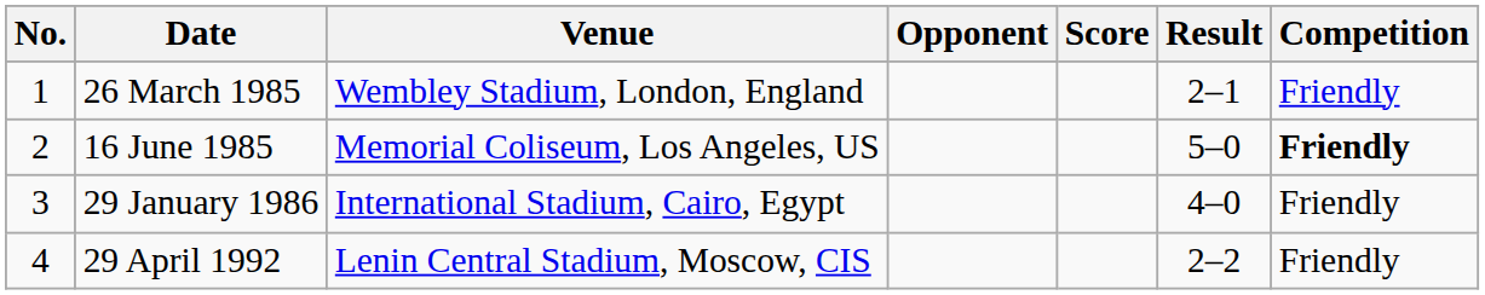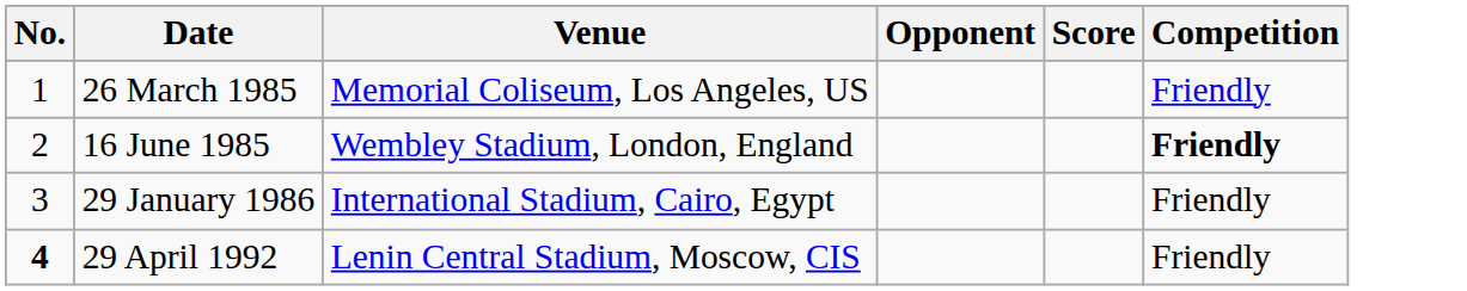 <table class="wikitable sortable">
 <tr>
 <th scope="col">No.</th>
 <th scope="col">Date</th>
 <th scope="col">Venue</th>
 <th scope="col">Opponent</th>
 <th scope="col">Score</th>
-<th scope="col">Result</th>
 <th scope="col">Competition</th>
 </tr>
 <tr>
 <td align="center">1</td>
 <td>26 March 1985</td>
-<td><a href='#'>Wembley Stadium</a>, London, England</td>
+<td><a href='#'>Memorial Coliseum</a>, Los Angeles, US</td>
 <td></td>
 <td></td>
-<td align="center">2–1</td>
 <td><a href='#'>Friendly</a></td>
 </tr>
 <tr>
 <td align="center">2</td>
 <td>16 June 1985</td>
-<td><a href='#'>Memorial Coliseum</a>, Los Angeles, US</td>
+<td><a href='#'>Wembley Stadium</a>, London, England</td>
 <td></td>
 <td></td>
-<td align="center">5–0</td>
 <td><strong>Friendly</strong></td>
 </tr>
 <tr>
 <td align="center">3</td>
 <td>29 January 1986</td>
 <td><a href='#'>International Stadium</a>, <a href='#'>Cairo</a>, Egypt</td>
 <td></td>
 <td></td>
-<td align="center">4–0</td>
 <td>Friendly</td>
 </tr>
 <tr>
-<td align="center">4</td>
+<td align="center"><strong>4</strong></td>
 <td>29 April 1992</td>
 <td><a href='#'>Lenin Central Stadium</a>, Moscow, <a href='#'>CIS</a></td>
 <td></td>
 <td></td>
-<td align="center">2–2</td>
 <td>Friendly</td>
 </tr>
 </table>
